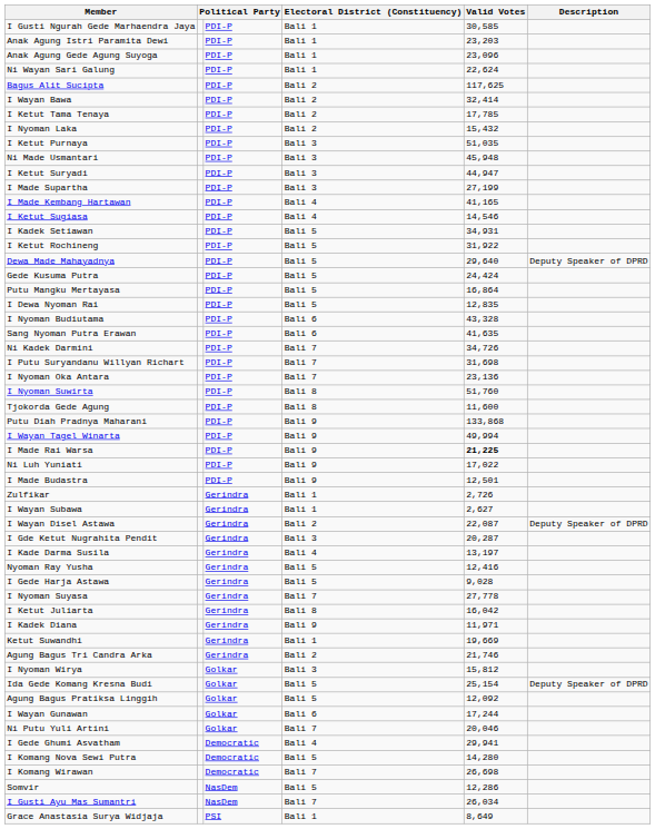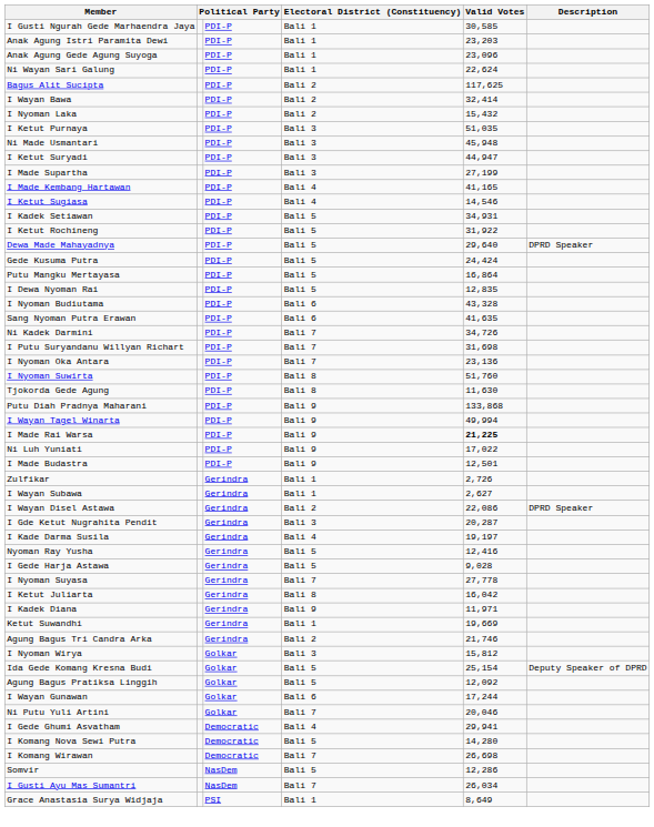 <table class="wikitable sortable">
 <tr>
 <th>Member</th>
 <th colspan=2>Political Party</th>
 <th>Electoral District (Constituency)</th>
 <th>Valid Votes</th>
 <th>Description</th>
 </tr>
 <tr>
 <td>I Gusti Ngurah Gede Marhaendra Jaya</td>
 <td bgcolor=></td>
 <td><a href='#'>PDI-P</a></td>
 <td>Bali 1</td>
 <td>30,585</td>
 <td></td>
 </tr>
 <tr>
 <td>Anak Agung Istri Paramita Dewi</td>
 <td bgcolor=></td>
 <td><a href='#'>PDI-P</a></td>
 <td>Bali 1</td>
 <td>23,203</td>
 <td></td>
 </tr>
 <tr>
 <td>Anak Agung Gede Agung Suyoga</td>
 <td bgcolor=></td>
 <td><a href='#'>PDI-P</a></td>
 <td>Bali 1</td>
 <td>23,096</td>
 <td></td>
 </tr>
 <tr>
 <td>Ni Wayan Sari Galung</td>
 <td bgcolor=></td>
 <td><a href='#'>PDI-P</a></td>
 <td>Bali 1</td>
 <td>22,624</td>
 <td></td>
 </tr>
 <tr>
 <td><a href='#'>Bagus Alit Sucipta</a></td>
 <td bgcolor=></td>
 <td><a href='#'>PDI-P</a></td>
 <td>Bali 2</td>
 <td>117,625</td>
 <td></td>
 </tr>
 <tr>
 <td>I Wayan Bawa</td>
 <td bgcolor=></td>
 <td><a href='#'>PDI-P</a></td>
 <td>Bali 2</td>
 <td>32,414</td>
-<td></td>
-</tr>
-<tr>
-<td>I Ketut Tama Tenaya</td>
-<td bgcolor=></td>
-<td><a href='#'>PDI-P</a></td>
-<td>Bali 2</td>
-<td>17,785</td>
 <td></td>
 </tr>
 <tr>
 <td>I Nyoman Laka</td>
 <td bgcolor=></td>
 <td><a href='#'>PDI-P</a></td>
 <td>Bali 2</td>
 <td>15,432</td>
 <td></td>
 </tr>
 <tr>
 <td>I Ketut Purnaya</td>
 <td bgcolor=></td>
 <td><a href='#'>PDI-P</a></td>
 <td>Bali 3</td>
 <td>51,035</td>
 <td></td>
 </tr>
 <tr>
 <td>Ni Made Usmantari</td>
 <td bgcolor=></td>
 <td><a href='#'>PDI-P</a></td>
 <td>Bali 3</td>
 <td>45,948</td>
 <td></td>
 </tr>
 <tr>
 <td>I Ketut Suryadi</td>
 <td bgcolor=></td>
 <td><a href='#'>PDI-P</a></td>
 <td>Bali 3</td>
 <td>44,947</td>
 <td></td>
 </tr>
 <tr>
 <td>I Made Supartha</td>
 <td bgcolor=></td>
 <td><a href='#'>PDI-P</a></td>
 <td>Bali 3</td>
 <td>27,199</td>
 <td></td>
 </tr>
 <tr>
 <td><a href='#'>I Made Kembang Hartawan</a></td>
 <td bgcolor=></td>
 <td><a href='#'>PDI-P</a></td>
 <td>Bali 4</td>
 <td>41,165</td>
 <td></td>
 </tr>
 <tr>
 <td><a href='#'>I Ketut Sugiasa</a></td>
 <td bgcolor=></td>
 <td><a href='#'>PDI-P</a></td>
 <td>Bali 4</td>
 <td>14,546</td>
 <td></td>
 </tr>
 <tr>
 <td>I Kadek Setiawan</td>
 <td bgcolor=></td>
 <td><a href='#'>PDI-P</a></td>
 <td>Bali 5</td>
 <td>34,931</td>
 <td></td>
 </tr>
 <tr>
 <td>I Ketut Rochineng</td>
 <td bgcolor=></td>
 <td><a href='#'>PDI-P</a></td>
 <td>Bali 5</td>
 <td>31,922</td>
 <td></td>
 </tr>
 <tr>
 <td><a href='#'>Dewa Made Mahayadnya</a></td>
 <td bgcolor=></td>
 <td><a href='#'>PDI-P</a></td>
 <td>Bali 5</td>
 <td>29,640</td>
-<td>Deputy Speaker of DPRD</td>
+<td>DPRD Speaker</td>
 </tr>
 <tr>
 <td>Gede Kusuma Putra</td>
 <td bgcolor=></td>
 <td><a href='#'>PDI-P</a></td>
 <td>Bali 5</td>
 <td>24,424</td>
 <td></td>
 </tr>
 <tr>
 <td>Putu Mangku Mertayasa</td>
 <td bgcolor=></td>
 <td><a href='#'>PDI-P</a></td>
 <td>Bali 5</td>
 <td>16,864</td>
 <td></td>
 </tr>
 <tr>
 <td>I Dewa Nyoman Rai</td>
 <td bgcolor=></td>
 <td><a href='#'>PDI-P</a></td>
 <td>Bali 5</td>
 <td>12,835</td>
 <td></td>
 </tr>
 <tr>
 <td>I Nyoman Budiutama</td>
 <td bgcolor=></td>
 <td><a href='#'>PDI-P</a></td>
 <td>Bali 6</td>
 <td>43,328</td>
 <td></td>
 </tr>
 <tr>
 <td>Sang Nyoman Putra Erawan</td>
 <td bgcolor=></td>
 <td><a href='#'>PDI-P</a></td>
 <td>Bali 6</td>
 <td>41,635</td>
 <td></td>
 </tr>
 <tr>
 <td>Ni Kadek Darmini</td>
 <td bgcolor=></td>
 <td><a href='#'>PDI-P</a></td>
 <td>Bali 7</td>
 <td>34,726</td>
 <td></td>
 </tr>
 <tr>
 <td>I Putu Suryandanu Willyan Richart</td>
 <td bgcolor=></td>
 <td><a href='#'>PDI-P</a></td>
 <td>Bali 7</td>
 <td>31,698</td>
 <td></td>
 </tr>
 <tr>
 <td>I Nyoman Oka Antara</td>
 <td bgcolor=></td>
 <td><a href='#'>PDI-P</a></td>
 <td>Bali 7</td>
 <td>23,136</td>
 <td></td>
 </tr>
 <tr>
 <td><a href='#'>I Nyoman Suwirta</a></td>
 <td bgcolor=></td>
 <td><a href='#'>PDI-P</a></td>
 <td>Bali 8</td>
 <td>51,760</td>
 <td></td>
 </tr>
 <tr>
 <td>Tjokorda Gede Agung</td>
 <td bgcolor=></td>
 <td><a href='#'>PDI-P</a></td>
 <td>Bali 8</td>
-<td>11,600</td>
+<td>11,630</td>
 <td></td>
 </tr>
 <tr>
 <td>Putu Diah Pradnya Maharani</td>
 <td bgcolor=></td>
 <td><a href='#'>PDI-P</a></td>
 <td>Bali 9</td>
 <td>133,868</td>
 <td></td>
 </tr>
 <tr>
 <td><a href='#'>I Wayan Tagel Winarta</a></td>
 <td bgcolor=></td>
 <td><a href='#'>PDI-P</a></td>
 <td>Bali 9</td>
 <td>49,994</td>
 <td></td>
 </tr>
 <tr>
 <td>I Made Rai Warsa</td>
 <td bgcolor=></td>
 <td><a href='#'>PDI-P</a></td>
 <td>Bali 9</td>
 <td><strong>21,225</strong></td>
 <td></td>
 </tr>
 <tr>
 <td>Ni Luh Yuniati</td>
 <td bgcolor=></td>
 <td><a href='#'>PDI-P</a></td>
 <td>Bali 9</td>
 <td>17,022</td>
 <td></td>
 </tr>
 <tr>
 <td>I Made Budastra</td>
 <td bgcolor=></td>
 <td><a href='#'>PDI-P</a></td>
 <td>Bali 9</td>
 <td>12,501</td>
 <td></td>
 </tr>
 <tr>
 <td>Zulfikar</td>
 <td bgcolor=></td>
 <td><a href='#'>Gerindra</a></td>
 <td>Bali 1</td>
 <td>2,726</td>
 <td></td>
 </tr>
 <tr>
 <td>I Wayan Subawa</td>
 <td bgcolor=></td>
 <td><a href='#'>Gerindra</a></td>
 <td>Bali 1</td>
 <td>2,627</td>
 <td></td>
 </tr>
 <tr>
 <td>I Wayan Disel Astawa</td>
 <td bgcolor=></td>
 <td><a href='#'>Gerindra</a></td>
 <td>Bali 2</td>
-<td>22,087</td>
-<td>Deputy Speaker of DPRD</td>
+<td>22,086</td>
+<td>DPRD Speaker</td>
 </tr>
 <tr>
 <td>I Gde Ketut Nugrahita Pendit</td>
 <td bgcolor=></td>
 <td><a href='#'>Gerindra</a></td>
 <td>Bali 3</td>
 <td>20,287</td>
 <td></td>
 </tr>
 <tr>
 <td>I Kade Darma Susila</td>
 <td bgcolor=></td>
 <td><a href='#'>Gerindra</a></td>
 <td>Bali 4</td>
-<td>13,197</td>
+<td>19,197</td>
 <td></td>
 </tr>
 <tr>
 <td>Nyoman Ray Yusha</td>
 <td bgcolor=></td>
 <td><a href='#'>Gerindra</a></td>
 <td>Bali 5</td>
 <td>12,416</td>
 <td></td>
 </tr>
 <tr>
 <td>I Gede Harja Astawa</td>
 <td bgcolor=></td>
 <td><a href='#'>Gerindra</a></td>
 <td>Bali 5</td>
 <td>9,028</td>
 <td></td>
 </tr>
 <tr>
 <td>I Nyoman Suyasa</td>
 <td bgcolor=></td>
 <td><a href='#'>Gerindra</a></td>
 <td>Bali 7</td>
 <td>27,778</td>
 <td></td>
 </tr>
 <tr>
 <td>I Ketut Juliarta</td>
 <td bgcolor=></td>
 <td><a href='#'>Gerindra</a></td>
 <td>Bali 8</td>
 <td>16,042</td>
 <td></td>
 </tr>
 <tr>
 <td>I Kadek Diana</td>
 <td bgcolor=></td>
 <td><a href='#'>Gerindra</a></td>
 <td>Bali 9</td>
 <td>11,971</td>
 <td></td>
 </tr>
 <tr>
 <td>Ketut Suwandhi</td>
 <td bgcolor=></td>
 <td><a href='#'>Gerindra</a></td>
 <td>Bali 1</td>
 <td>19,669</td>
 <td></td>
 </tr>
 <tr>
 <td>Agung Bagus Tri Candra Arka</td>
 <td bgcolor=></td>
 <td><a href='#'>Gerindra</a></td>
 <td>Bali 2</td>
 <td>21,746</td>
 <td></td>
 </tr>
 <tr>
 <td>I Nyoman Wirya</td>
 <td bgcolor=></td>
 <td><a href='#'>Golkar</a></td>
 <td>Bali 3</td>
 <td>15,812</td>
 <td></td>
 </tr>
 <tr>
 <td>Ida Gede Komang Kresna Budi</td>
 <td bgcolor=></td>
 <td><a href='#'>Golkar</a></td>
 <td>Bali 5</td>
 <td>25,154</td>
 <td>Deputy Speaker of DPRD</td>
 </tr>
 <tr>
 <td>Agung Bagus Pratiksa Linggih</td>
 <td bgcolor=></td>
 <td><a href='#'>Golkar</a></td>
 <td>Bali 5</td>
 <td>12,092</td>
 <td></td>
 </tr>
 <tr>
 <td>I Wayan Gunawan</td>
 <td bgcolor=></td>
 <td><a href='#'>Golkar</a></td>
 <td>Bali 6</td>
 <td>17,244</td>
 <td></td>
 </tr>
 <tr>
 <td>Ni Putu Yuli Artini</td>
 <td bgcolor=></td>
 <td><a href='#'>Golkar</a></td>
 <td>Bali 7</td>
 <td>20,046</td>
 <td></td>
 </tr>
 <tr>
 <td>I Gede Ghumi Asvatham</td>
 <td bgcolor=></td>
 <td><a href='#'>Democratic</a></td>
 <td>Bali 4</td>
 <td>29,941</td>
 <td></td>
 </tr>
 <tr>
 <td>I Komang Nova Sewi Putra</td>
 <td bgcolor=></td>
 <td><a href='#'>Democratic</a></td>
 <td>Bali 5</td>
 <td>14,280</td>
 <td></td>
 </tr>
 <tr>
 <td>I Komang Wirawan</td>
 <td bgcolor=></td>
 <td><a href='#'>Democratic</a></td>
 <td>Bali 7</td>
 <td>26,698</td>
 <td></td>
 </tr>
 <tr>
 <td>Somvir</td>
 <td bgcolor=></td>
 <td><a href='#'>NasDem</a></td>
 <td>Bali 5</td>
 <td>12,286</td>
 <td></td>
 </tr>
 <tr>
 <td><a href='#'>I Gusti Ayu Mas Sumantri</a></td>
 <td bgcolor=></td>
 <td><a href='#'>NasDem</a></td>
 <td>Bali 7</td>
 <td>26,034</td>
 <td></td>
 </tr>
 <tr>
 <td>Grace Anastasia Surya Widjaja</td>
 <td bgcolor=></td>
 <td><a href='#'>PSI</a></td>
 <td>Bali 1</td>
 <td>8,649</td>
 <td></td>
 </tr>
 </table>
